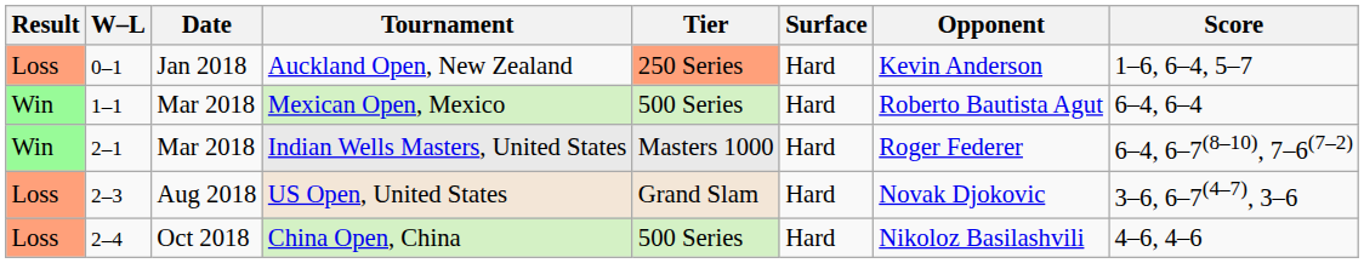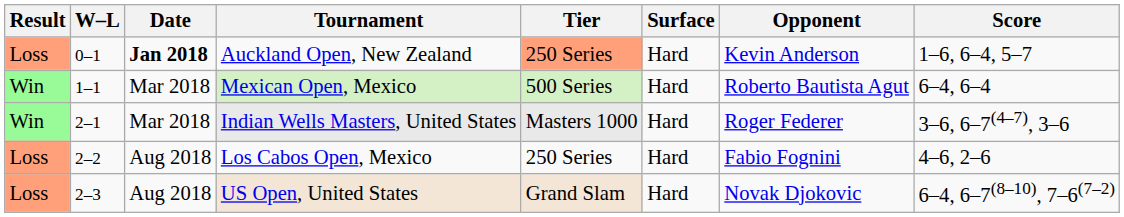 <table class="sortable wikitable">
 <tr>
 <th>Result</th>
 <th class="unsortable">W–L</th>
 <th>Date</th>
 <th>Tournament</th>
 <th>Tier</th>
 <th>Surface</th>
 <th>Opponent</th>
 <th class="unsortable">Score</th>
 </tr>
 <tr>
 <td bgcolor=FFA07A>Loss</td>
 <td><small>0–1</small></td>
-<td>Jan 2018</td>
+<td><strong>Jan 2018</strong></td>
 <td><a href='#'>Auckland Open</a>, New Zealand</td>
 <td style="background: lightsalmon;">250 Series</td>
 <td>Hard</td>
 <td> <a href='#'>Kevin Anderson</a></td>
 <td>1–6, 6–4, 5–7</td>
 </tr>
 <tr>
 <td bgcolor=98FB98>Win</td>
 <td><small>1–1</small></td>
 <td>Mar 2018</td>
 <td style="background:#d4f1c5;"><a href='#'>Mexican Open</a>, Mexico</td>
 <td style="background:#d4f1c5;">500 Series</td>
 <td>Hard</td>
 <td> <a href='#'>Roberto Bautista Agut</a></td>
 <td>6–4, 6–4</td>
 </tr>
 <tr>
 <td bgcolor=98FB98>Win</td>
 <td><small>2–1</small></td>
 <td>Mar 2018</td>
 <td style="background:#e9e9e9;"><a href='#'>Indian Wells Masters</a>, United States</td>
 <td style="background:#e9e9e9;">Masters 1000</td>
 <td>Hard</td>
 <td> <a href='#'>Roger Federer</a></td>
-<td>6–4, 6–7<sup>(8–10)</sup>, 7–6<sup>(7–2)</sup></td>
+<td>3–6, 6–7<sup>(4–7)</sup>, 3–6</td>
+</tr>
+<tr>
+<td bgcolor=FFA07A>Loss</td>
+<td><small>2–2</small></td>
+<td>Aug 2018</td>
+<td><a href='#'>Los Cabos Open</a>, Mexico</td>
+<td>250 Series</td>
+<td>Hard</td>
+<td> <a href='#'>Fabio Fognini</a></td>
+<td>4–6, 2–6</td>
 </tr>
 <tr>
 <td bgcolor=FFA07A>Loss</td>
 <td><small>2–3</small></td>
 <td>Aug 2018</td>
 <td style="background:#f3e6d7;"><a href='#'>US Open</a>, United States</td>
 <td style="background:#f3e6d7;">Grand Slam</td>
 <td>Hard</td>
 <td> <a href='#'>Novak Djokovic</a></td>
-<td>3–6, 6–7<sup>(4–7)</sup>, 3–6</td>
-</tr>
-<tr>
-<td bgcolor=FFA07A>Loss</td>
-<td><small>2–4</small></td>
-<td>Oct 2018</td>
-<td style="background:#d4f1c5;"><a href='#'>China Open</a>, China</td>
-<td style="background:#d4f1c5;">500 Series</td>
-<td>Hard</td>
-<td> <a href='#'>Nikoloz Basilashvili</a></td>
-<td>4–6, 4–6</td>
+<td>6–4, 6–7<sup>(8–10)</sup>, 7–6<sup>(7–2)</sup></td>
 </tr>
 </table>
